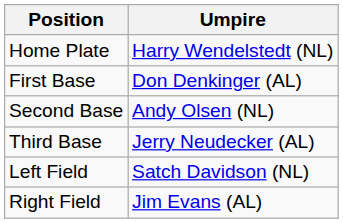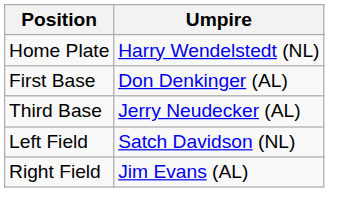 <table class="wikitable">
 <tr>
 <th>Position</th>
 <th>Umpire</th>
 </tr>
 <tr>
 <td>Home Plate</td>
 <td><a href='#'>Harry Wendelstedt</a> (NL)</td>
 </tr>
 <tr>
 <td>First Base</td>
 <td><a href='#'>Don Denkinger</a> (AL)</td>
 </tr>
 <tr>
-<td>Second Base</td>
-<td><a href='#'>Andy Olsen</a> (NL)</td>
-</tr>
-<tr>
 <td>Third Base</td>
 <td><a href='#'>Jerry Neudecker</a> (AL)</td>
 </tr>
 <tr>
 <td>Left Field</td>
 <td><a href='#'>Satch Davidson</a> (NL)</td>
 </tr>
 <tr>
 <td>Right Field</td>
 <td><a href='#'>Jim Evans</a> (AL)</td>
 </tr>
 </table>
